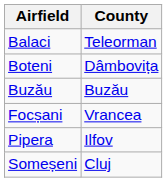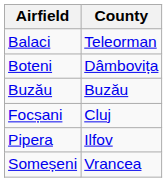 <table class="wikitable">
 <tr>
 <th>Airfield</th>
 <th>County</th>
 </tr>
 <tr>
 <td><a href='#'>Balaci</a></td>
 <td><a href='#'>Teleorman</a></td>
 </tr>
 <tr>
 <td><a href='#'>Boteni</a></td>
 <td><a href='#'>Dâmbovița</a></td>
 </tr>
 <tr>
 <td><a href='#'>Buzău</a></td>
 <td><a href='#'>Buzău</a></td>
 </tr>
 <tr>
 <td><a href='#'>Focșani</a></td>
-<td><a href='#'>Vrancea</a></td>
+<td><a href='#'>Cluj</a></td>
 </tr>
 <tr>
 <td><a href='#'>Pipera</a></td>
 <td><a href='#'>Ilfov</a></td>
 </tr>
 <tr>
 <td><a href='#'>Someșeni</a></td>
-<td><a href='#'>Cluj</a></td>
+<td><a href='#'>Vrancea</a></td>
 </tr>
 </table>
